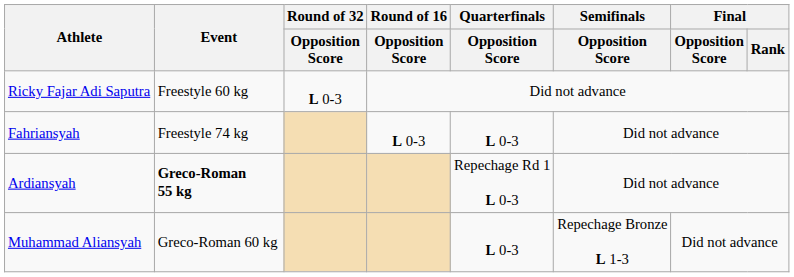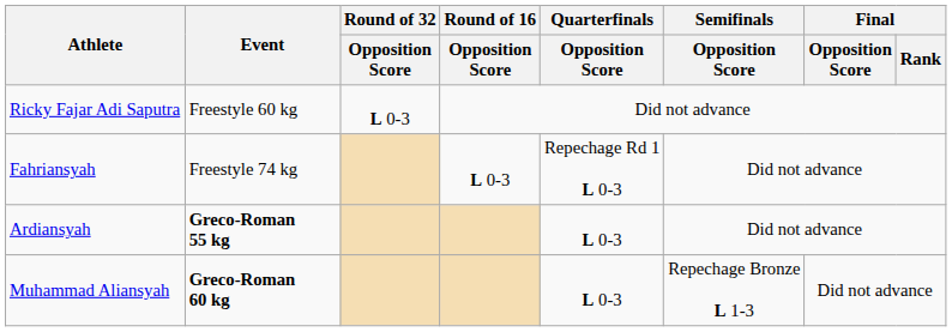 <table class=wikitable style="font-size:90%; text-align:center">
 <tr>
 <th width=140 rowspan="2">Athlete</th>
 <th width=120 rowspan="2">Event</th>
 <th>Round of 32</th>
 <th>Round of 16</th>
 <th>Quarterfinals</th>
 <th>Semifinals</th>
 <th colspan="2">Final</th>
 </tr>
 <tr>
 <th>Opposition<br>Score</th>
 <th>Opposition<br>Score</th>
 <th>Opposition<br>Score</th>
 <th>Opposition<br>Score</th>
 <th>Opposition<br>Score</th>
 <th>Rank</th>
 </tr>
 <tr>
 <td align=left><a href='#'>Ricky Fajar Adi Saputra</a></td>
 <td align=left>Freestyle 60 kg</td>
 <td> <br><strong>L</strong> 0-3</td>
 <td colspan="5" align="center">Did not advance</td>
 </tr>
 <tr>
 <td align=left><a href='#'>Fahriansyah</a></td>
 <td align=left>Freestyle 74 kg</td>
 <td bgcolor="wheat"></td>
 <td> <br><strong>L</strong> 0-3</td>
-<td> <br><strong>L</strong> 0-3</td>
+<td>Repechage Rd 1 <br>  <br><strong>L</strong> 0-3</td>
 <td colspan="3" align="center">Did not advance</td>
 </tr>
 <tr>
 <td align=left><a href='#'>Ardiansyah</a></td>
 <td align=left><strong>Greco-Roman 55 kg</strong></td>
 <td bgcolor="wheat"></td>
 <td bgcolor="wheat"></td>
-<td>Repechage Rd 1 <br>  <br><strong>L</strong> 0-3</td>
+<td> <br><strong>L</strong> 0-3</td>
 <td colspan="3" align="center">Did not advance</td>
 </tr>
 <tr>
 <td align=left><a href='#'>Muhammad Aliansyah</a></td>
-<td align=left>Greco-Roman 60 kg</td>
+<td align=left><strong>Greco-Roman 60 kg</strong></td>
 <td bgcolor="wheat"></td>
 <td bgcolor="wheat"></td>
 <td> <br><strong>L</strong> 0-3</td>
 <td>Repechage Bronze <br>  <br><strong>L</strong> 1-3</td>
 <td colspan="2" align="center">Did not advance</td>
 </tr>
 </table>
